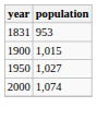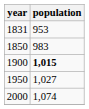 <table class="wikitable">
 <tr>
 <th>year</th>
 <th>population</th>
 </tr>
 <tr>
 <td>1831</td>
 <td>953</td>
 </tr>
 <tr>
+<td>1850</td>
+<td>983</td>
+</tr>
+<tr>
 <td>1900</td>
-<td>1,015</td>
+<td><strong>1,015</strong></td>
 </tr>
 <tr>
 <td>1950</td>
 <td>1,027</td>
 </tr>
 <tr>
 <td>2000</td>
 <td>1,074</td>
 </tr>
 <tr>
 </tr>
 </table>
